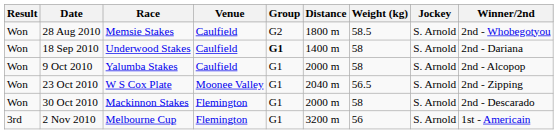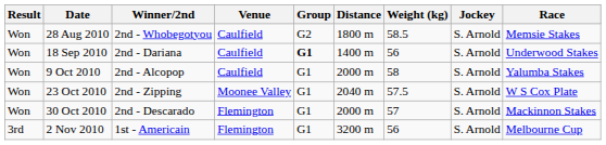 <table class="wikitable">
 <tr style="background:silver; color:black">
 <th>Result</th>
 <th>Date</th>
-<th>Race</th>
+<th>Winner/2nd</th>
 <th>Venue</th>
 <th>Group</th>
 <th>Distance</th>
 <th>Weight (kg)</th>
 <th>Jockey</th>
-<th>Winner/2nd</th>
+<th>Race</th>
 </tr>
 <tr>
 <td>Won</td>
 <td>28 Aug 2010</td>
-<td><a href='#'>Memsie Stakes</a></td>
+<td>2nd - <a href='#'>Whobegotyou</a></td>
 <td><a href='#'>Caulfield</a></td>
 <td>G2</td>
 <td>1800 m</td>
 <td>58.5</td>
 <td>S. Arnold</td>
-<td>2nd - <a href='#'>Whobegotyou</a></td>
+<td><a href='#'>Memsie Stakes</a></td>
 </tr>
 <tr>
 <td>Won</td>
 <td>18 Sep 2010</td>
-<td><a href='#'>Underwood Stakes</a></td>
+<td>2nd - Dariana</td>
 <td><a href='#'>Caulfield</a></td>
 <td><strong>G1</strong></td>
 <td>1400 m</td>
-<td>58</td>
+<td>56</td>
 <td>S. Arnold</td>
-<td>2nd - Dariana</td>
+<td><a href='#'>Underwood Stakes</a></td>
 </tr>
 <tr>
 <td>Won</td>
 <td>9 Oct 2010</td>
-<td><a href='#'>Yalumba Stakes</a></td>
+<td>2nd - Alcopop</td>
 <td><a href='#'>Caulfield</a></td>
 <td>G1</td>
 <td>2000 m</td>
 <td>58</td>
 <td>S. Arnold</td>
-<td>2nd - Alcopop</td>
+<td><a href='#'>Yalumba Stakes</a></td>
 </tr>
 <tr>
 <td>Won</td>
 <td>23 Oct 2010</td>
-<td><a href='#'>W S Cox Plate</a></td>
+<td>2nd - Zipping</td>
 <td><a href='#'>Moonee Valley</a></td>
 <td>G1</td>
 <td>2040 m</td>
-<td>56.5</td>
+<td>57.5</td>
 <td>S. Arnold</td>
-<td>2nd - Zipping</td>
+<td><a href='#'>W S Cox Plate</a></td>
 </tr>
 <tr>
 <td>Won</td>
 <td>30 Oct 2010</td>
-<td><a href='#'>Mackinnon Stakes</a></td>
+<td>2nd - Descarado</td>
 <td><a href='#'>Flemington</a></td>
 <td>G1</td>
 <td>2000 m</td>
-<td>58</td>
+<td>57</td>
 <td>S. Arnold</td>
-<td>2nd - Descarado</td>
+<td><a href='#'>Mackinnon Stakes</a></td>
 </tr>
 <tr>
 <td>3rd</td>
 <td>2 Nov 2010</td>
-<td><a href='#'>Melbourne Cup</a></td>
+<td>1st - <a href='#'>Americain</a></td>
 <td><a href='#'>Flemington</a></td>
 <td>G1</td>
 <td>3200 m</td>
 <td>56</td>
 <td>S. Arnold</td>
-<td>1st - <a href='#'>Americain</a></td>
+<td><a href='#'>Melbourne Cup</a></td>
 </tr>
 </table>
